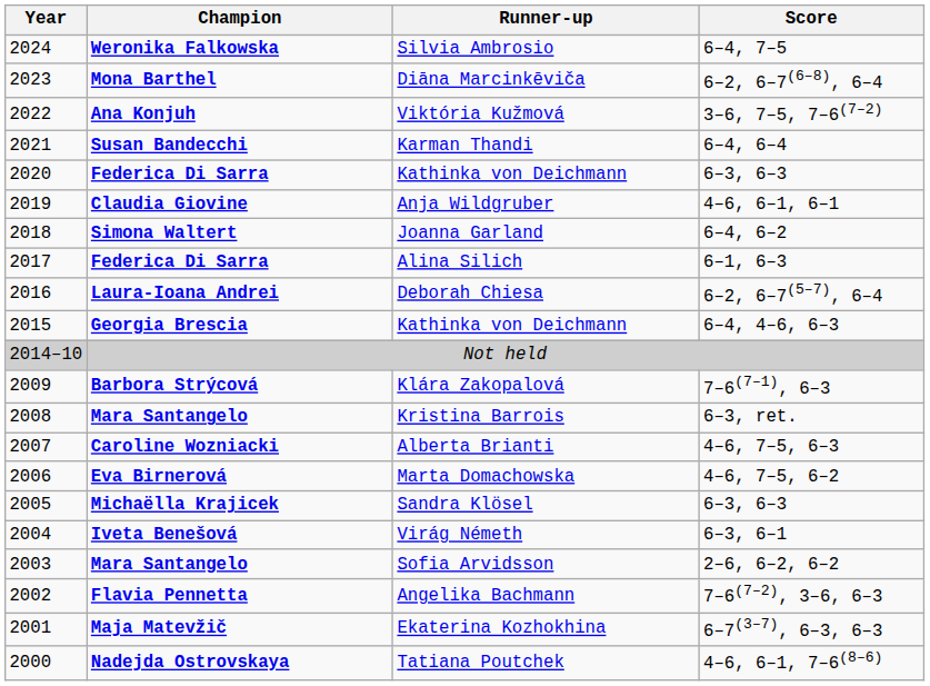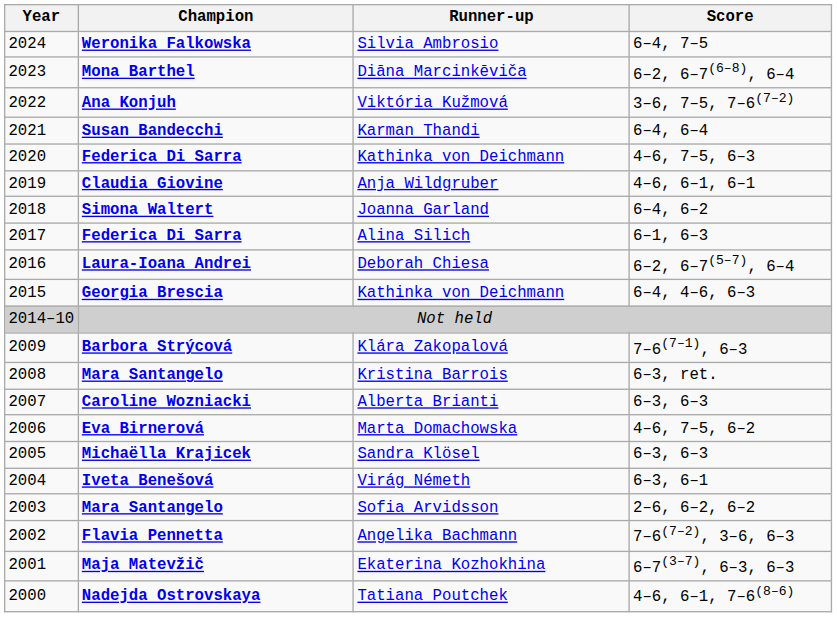 <table class="wikitable" style="font-size:90%">
 <tr>
 <th>Year</th>
 <th width="200">Champion</th>
 <th width="200">Runner-up</th>
 <th width="145">Score</th>
 </tr>
 <tr>
 <td>2024</td>
 <td> <strong><a href='#'>Weronika Falkowska</a></strong></td>
 <td> <a href='#'>Silvia Ambrosio</a></td>
 <td>6–4, 7–5</td>
 </tr>
 <tr>
 <td>2023</td>
 <td> <strong><a href='#'>Mona Barthel</a></strong></td>
 <td> <a href='#'>Diāna Marcinkēviča</a></td>
 <td>6–2, 6–7<sup>(6–8)</sup>, 6–4</td>
 </tr>
 <tr>
 <td>2022</td>
 <td> <strong><a href='#'>Ana Konjuh</a></strong></td>
 <td> <a href='#'>Viktória Kužmová</a></td>
 <td>3–6, 7–5, 7–6<sup>(7–2)</sup></td>
 </tr>
 <tr>
 <td>2021</td>
 <td> <strong><a href='#'>Susan Bandecchi</a></strong></td>
 <td> <a href='#'>Karman Thandi</a></td>
 <td>6–4, 6–4</td>
 </tr>
 <tr>
 <td>2020</td>
 <td> <strong><a href='#'>Federica Di Sarra</a></strong></td>
 <td> <a href='#'>Kathinka von Deichmann</a></td>
-<td>6–3, 6–3</td>
+<td>4–6, 7–5, 6–3</td>
 </tr>
 <tr>
 <td>2019</td>
 <td> <strong><a href='#'>Claudia Giovine</a></strong></td>
 <td> <a href='#'>Anja Wildgruber</a></td>
 <td>4–6, 6–1, 6–1</td>
 </tr>
 <tr>
 <td>2018</td>
 <td> <strong><a href='#'>Simona Waltert</a></strong></td>
 <td> <a href='#'>Joanna Garland</a></td>
 <td>6–4, 6–2</td>
 </tr>
 <tr>
 <td>2017</td>
 <td> <strong><a href='#'>Federica Di Sarra</a></strong></td>
 <td> <a href='#'>Alina Silich</a></td>
 <td>6–1, 6–3</td>
 </tr>
 <tr>
 <td>2016</td>
 <td> <strong><a href='#'>Laura-Ioana Andrei</a></strong></td>
 <td> <a href='#'>Deborah Chiesa</a></td>
 <td>6–2, 6–7<sup>(5–7)</sup>, 6–4</td>
 </tr>
 <tr>
 <td>2015</td>
 <td> <strong><a href='#'>Georgia Brescia</a></strong></td>
 <td> <a href='#'>Kathinka von Deichmann</a></td>
 <td>6–4, 4–6, 6–3</td>
 </tr>
 <tr>
 <td style="background:#cfcfcf">2014–10</td>
 <td colspan=3 align=center style="background:#cfcfcf"><em>Not held</em></td>
 </tr>
 <tr>
 <td>2009</td>
 <td> <strong><a href='#'>Barbora Strýcová</a></strong></td>
 <td> <a href='#'>Klára Zakopalová</a></td>
 <td>7–6<sup>(7–1)</sup>, 6–3</td>
 </tr>
 <tr>
 <td>2008</td>
 <td> <strong><a href='#'>Mara Santangelo</a></strong></td>
 <td> <a href='#'>Kristina Barrois</a></td>
 <td>6–3, ret.</td>
 </tr>
 <tr>
 <td>2007</td>
 <td> <strong><a href='#'>Caroline Wozniacki</a></strong></td>
 <td> <a href='#'>Alberta Brianti</a></td>
-<td>4–6, 7–5, 6–3</td>
+<td>6–3, 6–3</td>
 </tr>
 <tr>
 <td>2006</td>
 <td> <strong><a href='#'>Eva Birnerová</a></strong></td>
 <td> <a href='#'>Marta Domachowska</a></td>
 <td>4–6, 7–5, 6–2</td>
 </tr>
 <tr>
 <td>2005</td>
 <td> <strong><a href='#'>Michaëlla Krajicek</a></strong></td>
 <td> <a href='#'>Sandra Klösel</a></td>
 <td>6–3, 6–3</td>
 </tr>
 <tr>
 <td>2004</td>
 <td> <strong><a href='#'>Iveta Benešová</a></strong></td>
 <td> <a href='#'>Virág Németh</a></td>
 <td>6–3, 6–1</td>
 </tr>
 <tr>
 <td>2003</td>
 <td> <strong><a href='#'>Mara Santangelo</a></strong></td>
 <td> <a href='#'>Sofia Arvidsson</a></td>
 <td>2–6, 6–2, 6–2</td>
 </tr>
 <tr>
 <td>2002</td>
 <td> <strong><a href='#'>Flavia Pennetta</a></strong></td>
 <td> <a href='#'>Angelika Bachmann</a></td>
 <td>7–6<sup>(7–2)</sup>, 3–6, 6–3</td>
 </tr>
 <tr>
 <td>2001</td>
 <td> <strong><a href='#'>Maja Matevžič</a></strong></td>
 <td> <a href='#'>Ekaterina Kozhokhina</a></td>
 <td>6–7<sup>(3–7)</sup>, 6–3, 6–3</td>
 </tr>
 <tr>
 <td>2000</td>
 <td> <strong><a href='#'>Nadejda Ostrovskaya</a></strong></td>
 <td> <a href='#'>Tatiana Poutchek</a></td>
 <td>4–6, 6–1, 7–6<sup>(8–6)</sup></td>
 </tr>
 </table>
